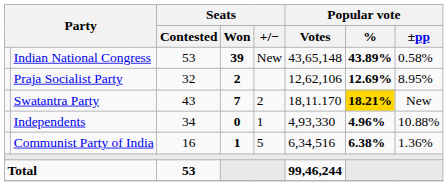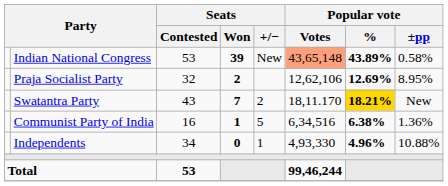 <table class="wikitable">
 <tr>
 <th colspan=2 rowspan="2">Party</th>
 <th colspan="3">Seats</th>
 <th colspan="3">Popular vote</th>
 </tr>
 <tr>
 <th>Contested</th>
 <th>Won</th>
 <th><strong>+/−</strong></th>
 <th>Votes</th>
 <th>%</th>
 <th>±<a href='#'>pp</a></th>
 </tr>
 <tr>
 <td></td>
 <td><a href='#'>Indian National Congress</a></td>
 <td align="center">53</td>
 <td align="center"><strong>39</strong></td>
 <td>New</td>
-<td>43,65,148</td>
+<td style="background: lightsalmon;">43,65,148</td>
 <td><strong>43.89%</strong></td>
 <td> 0.58%</td>
 </tr>
 <tr>
 <td></td>
 <td><a href='#'>Praja Socialist Party</a></td>
 <td align="center">32</td>
 <td align="center"><strong>2</strong></td>
 <td></td>
 <td>12,62,106</td>
 <td><strong>12.69%</strong></td>
 <td> 8.95%</td>
 </tr>
 <tr>
 <td></td>
 <td><a href='#'>Swatantra Party</a></td>
 <td align="center">43</td>
 <td align="center"><strong>7</strong></td>
 <td> 2</td>
 <td>18,11.170</td>
 <td style="background: gold;"><strong>18.21%</strong></td>
 <td align="center">New</td>
 </tr>
 <tr>
 <td></td>
+<td><a href='#'>Communist Party of India</a></td>
+<td align="center">16</td>
+<td align="center"><strong>1</strong></td>
+<td> 5</td>
+<td>6,34,516</td>
+<td><strong>6.38%</strong></td>
+<td> 1.36%</td>
+</tr>
+<tr>
+<td></td>
 <td><a href='#'>Independents</a></td>
 <td align="center">34</td>
 <td align="center"><strong>0</strong></td>
 <td> 1</td>
 <td>4,93,330</td>
 <td><strong>4.96%</strong></td>
 <td> 10.88%</td>
-</tr>
-<tr>
-<td></td>
-<td><a href='#'>Communist Party of India</a></td>
-<td align="center">16</td>
-<td align="center"><strong>1</strong></td>
-<td> 5</td>
-<td>6,34,516</td>
-<td><strong>6.38%</strong></td>
-<td> 1.36%</td>
 </tr>
 <tr>
 <td colspan="8" bgcolor="#E9E9E9"></td>
 </tr>
 <tr style="font-weight:bold;">
 <td align="left" colspan="2">Total</td>
 <td align="center">53</td>
 <td colspan=2 bgcolor="#E9E9E9"></td>
 <td>99,46,244</td>
 <td colspan=2 bgcolor="#E9E9E9"></td>
 </tr>
 <tr>
 </tr>
 </table>
